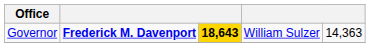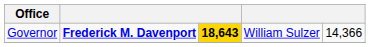 <table class=wikitable>
 <tr bgcolor=lightgrey>
 <th>Office</th>
 <th colspan="2"></th>
 <th colspan="2"></th>
 </tr>
 <tr>
 <td><a href='#'>Governor</a></td>
 <td><strong><a href='#'>Frederick M. Davenport</a></strong></td>
 <td align="right" style="background: gold;"><strong>18,643</strong></td>
 <td><a href='#'>William Sulzer</a></td>
-<td align="right">14,363</td>
+<td align="right">14,366</td>
 </tr>
 <tr>
 </tr>
 </table>
